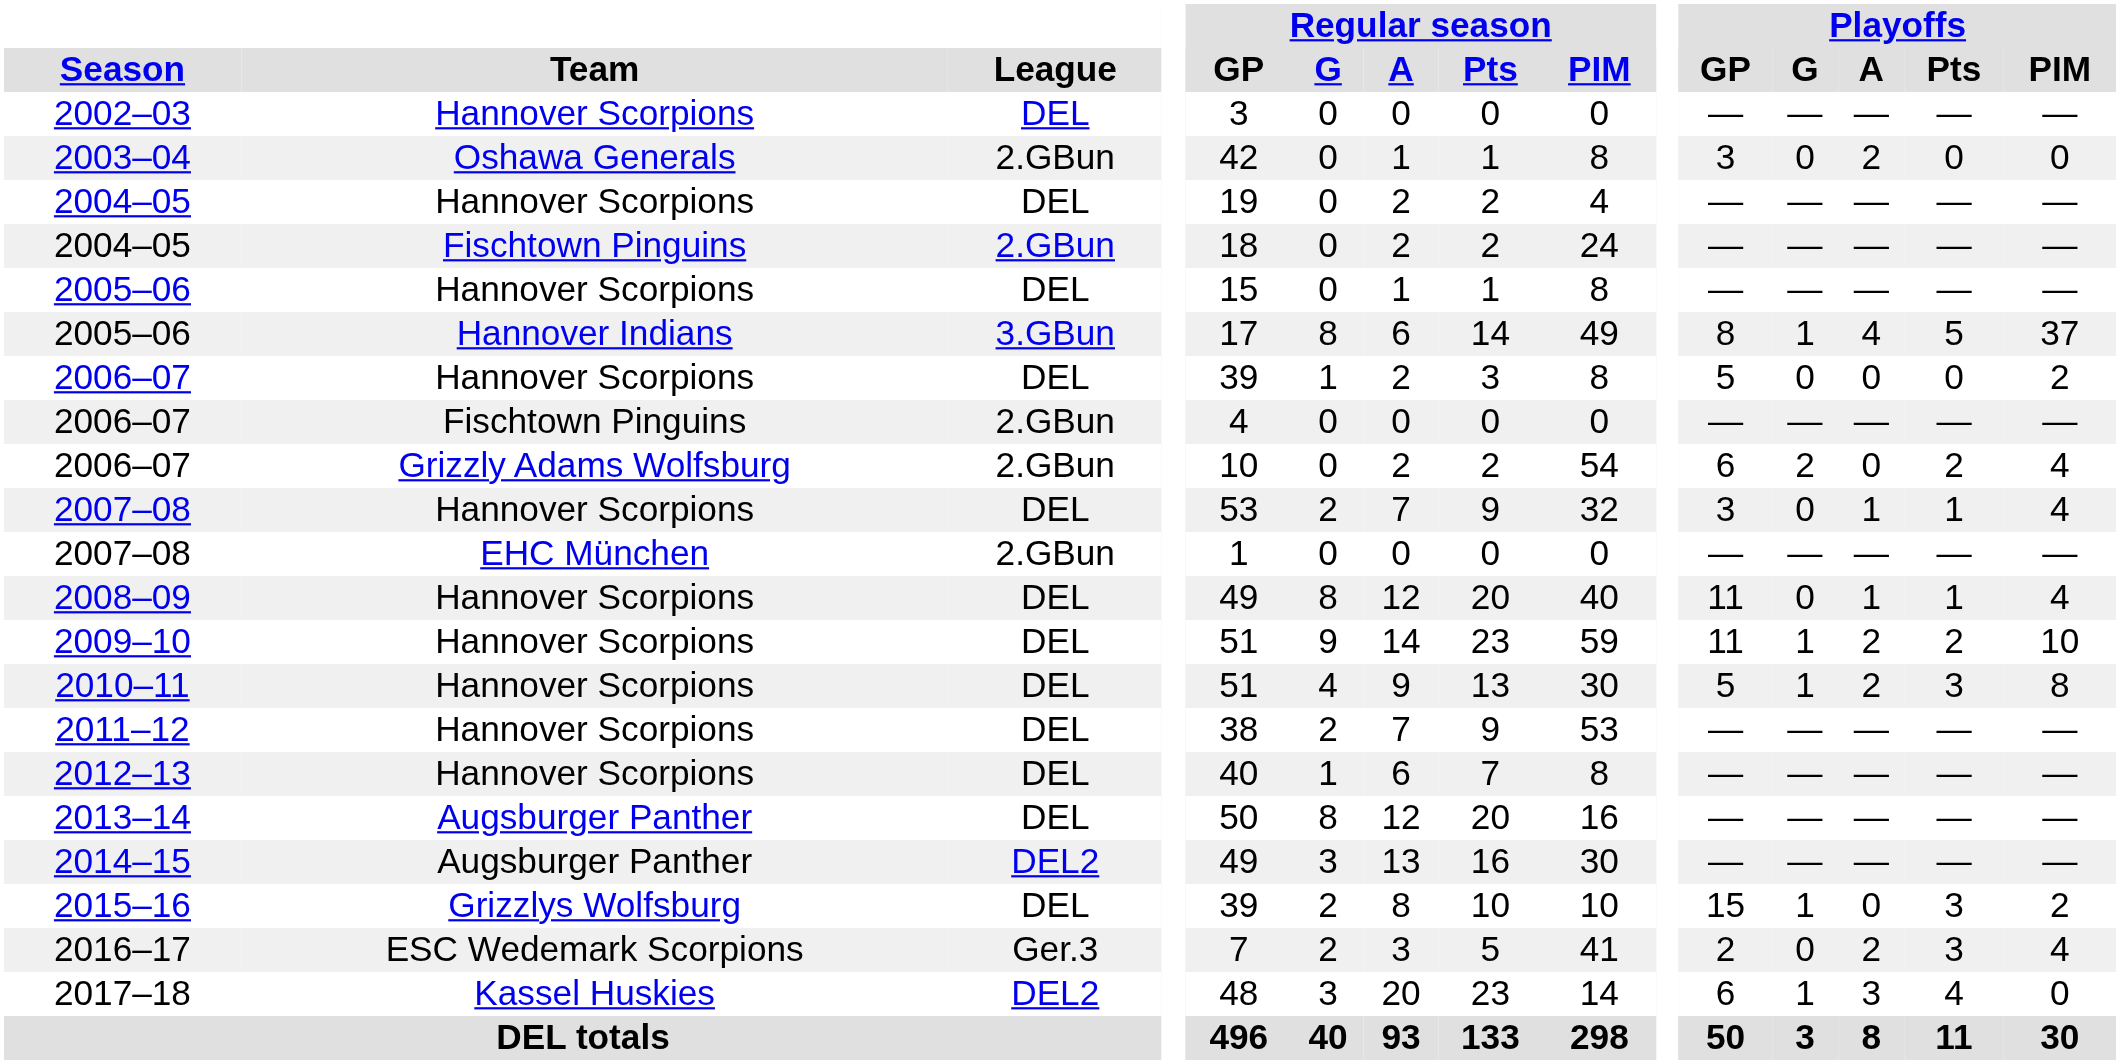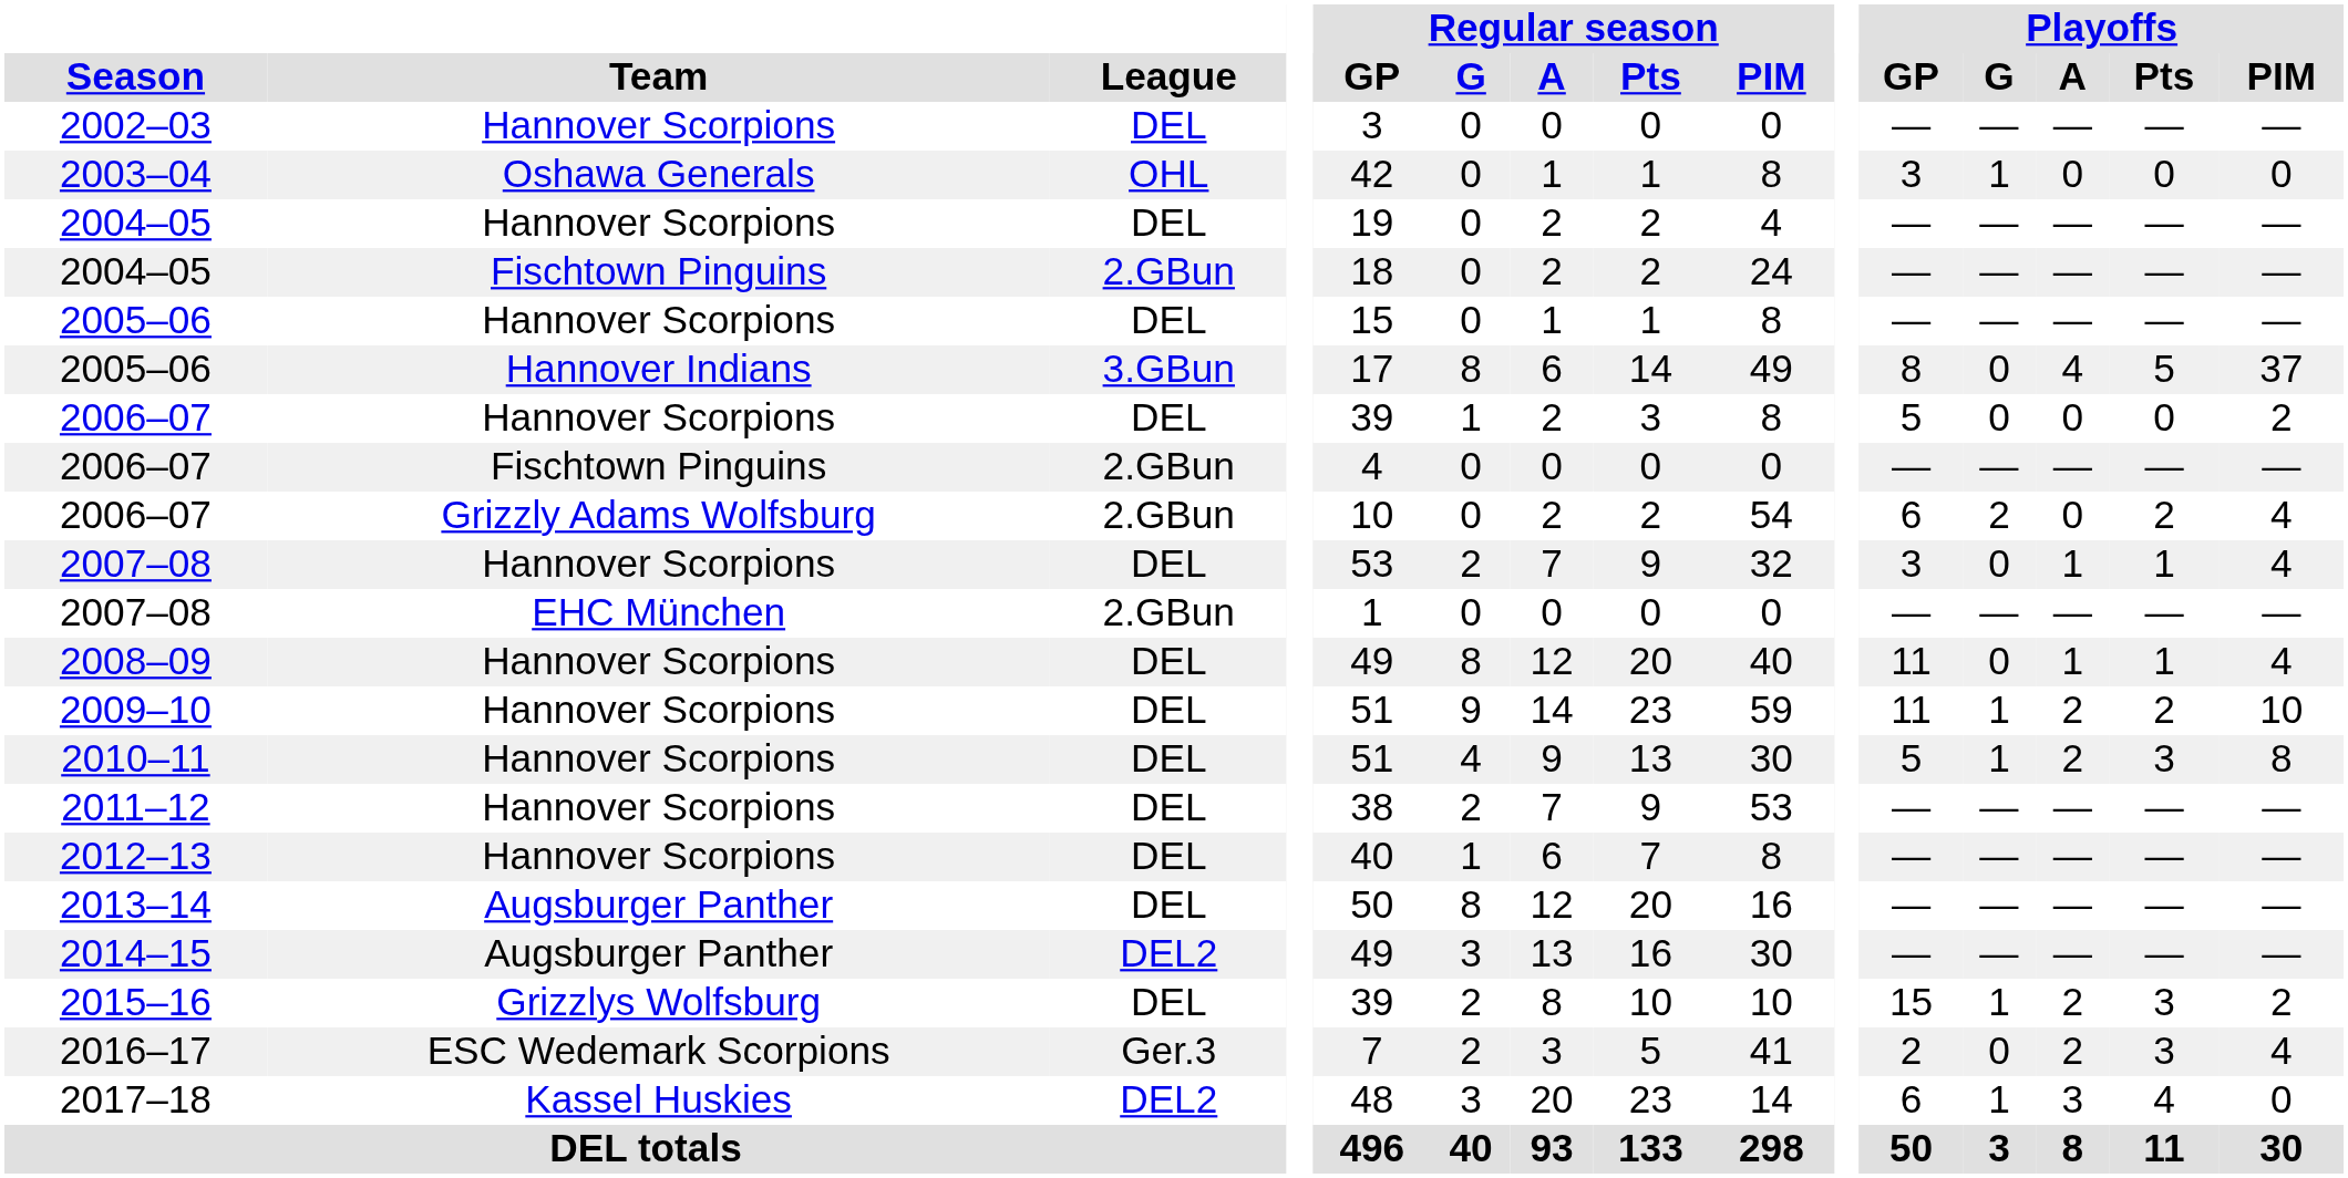 <table border="0" cellpadding="1" cellspacing="0" style="text-align:center; width:60em">
 <tr bgcolor="#e0e0e0">
 <th colspan="3" bgcolor="#ffffff"> </th>
 <th rowspan="99" bgcolor="#ffffff"> </th>
 <th colspan="5"><a href='#'>Regular season</a></th>
 <th rowspan="99" bgcolor="#ffffff"> </th>
 <th colspan="5"><a href='#'>Playoffs</a></th>
 </tr>
 <tr bgcolor="#e0e0e0">
 <th><a href='#'>Season</a></th>
 <th>Team</th>
 <th>League</th>
 <th>GP</th>
 <th><a href='#'>G</a></th>
 <th><a href='#'>A</a></th>
 <th><a href='#'>Pts</a></th>
 <th><a href='#'>PIM</a></th>
 <th>GP</th>
 <th>G</th>
 <th>A</th>
 <th>Pts</th>
 <th>PIM</th>
 </tr>
 <tr>
 <td><a href='#'>2002–03</a></td>
 <td><a href='#'>Hannover Scorpions</a></td>
 <td><a href='#'>DEL</a></td>
 <td>3</td>
 <td>0</td>
 <td>0</td>
 <td>0</td>
 <td>0</td>
 <td>—</td>
 <td>—</td>
 <td>—</td>
 <td>—</td>
 <td>—</td>
 </tr>
 <tr bgcolor="#f0f0f0">
 <td><a href='#'>2003–04</a></td>
 <td><a href='#'>Oshawa Generals</a></td>
-<td>2.GBun</td>
+<td><a href='#'>OHL</a></td>
 <td>42</td>
 <td>0</td>
 <td>1</td>
 <td>1</td>
 <td>8</td>
 <td>3</td>
+<td>1</td>
 <td>0</td>
-<td>2</td>
 <td>0</td>
 <td>0</td>
 </tr>
 <tr>
 <td><a href='#'>2004–05</a></td>
 <td>Hannover Scorpions</td>
 <td>DEL</td>
 <td>19</td>
 <td>0</td>
 <td>2</td>
 <td>2</td>
 <td>4</td>
 <td>—</td>
 <td>—</td>
 <td>—</td>
 <td>—</td>
 <td>—</td>
 </tr>
 <tr bgcolor="#f0f0f0">
 <td>2004–05</td>
 <td><a href='#'>Fischtown Pinguins</a></td>
 <td><a href='#'>2.GBun</a></td>
 <td>18</td>
 <td>0</td>
 <td>2</td>
 <td>2</td>
 <td>24</td>
 <td>—</td>
 <td>—</td>
 <td>—</td>
 <td>—</td>
 <td>—</td>
 </tr>
 <tr>
 <td><a href='#'>2005–06</a></td>
 <td>Hannover Scorpions</td>
 <td>DEL</td>
 <td>15</td>
 <td>0</td>
 <td>1</td>
 <td>1</td>
 <td>8</td>
 <td>—</td>
 <td>—</td>
 <td>—</td>
 <td>—</td>
 <td>—</td>
 </tr>
 <tr bgcolor="#f0f0f0">
 <td>2005–06</td>
 <td><a href='#'>Hannover Indians</a></td>
 <td><a href='#'>3.GBun</a></td>
 <td>17</td>
 <td>8</td>
 <td>6</td>
 <td>14</td>
 <td>49</td>
 <td>8</td>
-<td>1</td>
+<td>0</td>
 <td>4</td>
 <td>5</td>
 <td>37</td>
 </tr>
 <tr>
 <td><a href='#'>2006–07</a></td>
 <td>Hannover Scorpions</td>
 <td>DEL</td>
 <td>39</td>
 <td>1</td>
 <td>2</td>
 <td>3</td>
 <td>8</td>
 <td>5</td>
 <td>0</td>
 <td>0</td>
 <td>0</td>
 <td>2</td>
 </tr>
 <tr bgcolor="#f0f0f0">
 <td>2006–07</td>
 <td>Fischtown Pinguins</td>
 <td>2.GBun</td>
 <td>4</td>
 <td>0</td>
 <td>0</td>
 <td>0</td>
 <td>0</td>
 <td>—</td>
 <td>—</td>
 <td>—</td>
 <td>—</td>
 <td>—</td>
 </tr>
 <tr>
 <td>2006–07</td>
 <td><a href='#'>Grizzly Adams Wolfsburg</a></td>
 <td>2.GBun</td>
 <td>10</td>
 <td>0</td>
 <td>2</td>
 <td>2</td>
 <td>54</td>
 <td>6</td>
 <td>2</td>
 <td>0</td>
 <td>2</td>
 <td>4</td>
 </tr>
 <tr bgcolor="#f0f0f0">
 <td><a href='#'>2007–08</a></td>
 <td>Hannover Scorpions</td>
 <td>DEL</td>
 <td>53</td>
 <td>2</td>
 <td>7</td>
 <td>9</td>
 <td>32</td>
 <td>3</td>
 <td>0</td>
 <td>1</td>
 <td>1</td>
 <td>4</td>
 </tr>
 <tr>
 <td>2007–08</td>
 <td><a href='#'>EHC München</a></td>
 <td>2.GBun</td>
 <td>1</td>
 <td>0</td>
 <td>0</td>
 <td>0</td>
 <td>0</td>
 <td>—</td>
 <td>—</td>
 <td>—</td>
 <td>—</td>
 <td>—</td>
 </tr>
 <tr bgcolor="#f0f0f0">
 <td><a href='#'>2008–09</a></td>
 <td>Hannover Scorpions</td>
 <td>DEL</td>
 <td>49</td>
 <td>8</td>
 <td>12</td>
 <td>20</td>
 <td>40</td>
 <td>11</td>
 <td>0</td>
 <td>1</td>
 <td>1</td>
 <td>4</td>
 </tr>
 <tr>
 <td><a href='#'>2009–10</a></td>
 <td>Hannover Scorpions</td>
 <td>DEL</td>
 <td>51</td>
 <td>9</td>
 <td>14</td>
 <td>23</td>
 <td>59</td>
 <td>11</td>
 <td>1</td>
 <td>2</td>
 <td>2</td>
 <td>10</td>
 </tr>
 <tr bgcolor="#f0f0f0">
 <td><a href='#'>2010–11</a></td>
 <td>Hannover Scorpions</td>
 <td>DEL</td>
 <td>51</td>
 <td>4</td>
 <td>9</td>
 <td>13</td>
 <td>30</td>
 <td>5</td>
 <td>1</td>
 <td>2</td>
 <td>3</td>
 <td>8</td>
 </tr>
 <tr>
 <td><a href='#'>2011–12</a></td>
 <td>Hannover Scorpions</td>
 <td>DEL</td>
 <td>38</td>
 <td>2</td>
 <td>7</td>
 <td>9</td>
 <td>53</td>
 <td>—</td>
 <td>—</td>
 <td>—</td>
 <td>—</td>
 <td>—</td>
 </tr>
 <tr bgcolor="#f0f0f0">
 <td><a href='#'>2012–13</a></td>
 <td>Hannover Scorpions</td>
 <td>DEL</td>
 <td>40</td>
 <td>1</td>
 <td>6</td>
 <td>7</td>
 <td>8</td>
 <td>—</td>
 <td>—</td>
 <td>—</td>
 <td>—</td>
 <td>—</td>
 </tr>
 <tr>
 <td><a href='#'>2013–14</a></td>
 <td><a href='#'>Augsburger Panther</a></td>
 <td>DEL</td>
 <td>50</td>
 <td>8</td>
 <td>12</td>
 <td>20</td>
 <td>16</td>
 <td>—</td>
 <td>—</td>
 <td>—</td>
 <td>—</td>
 <td>—</td>
 </tr>
 <tr bgcolor="#f0f0f0">
 <td><a href='#'>2014–15</a></td>
 <td>Augsburger Panther</td>
 <td><a href='#'>DEL2</a></td>
 <td>49</td>
 <td>3</td>
 <td>13</td>
 <td>16</td>
 <td>30</td>
 <td>—</td>
 <td>—</td>
 <td>—</td>
 <td>—</td>
 <td>—</td>
 </tr>
 <tr>
 <td><a href='#'>2015–16</a></td>
 <td><a href='#'>Grizzlys Wolfsburg</a></td>
 <td>DEL</td>
 <td>39</td>
 <td>2</td>
 <td>8</td>
 <td>10</td>
 <td>10</td>
 <td>15</td>
 <td>1</td>
-<td>0</td>
+<td>2</td>
 <td>3</td>
 <td>2</td>
 </tr>
 <tr bgcolor="#f0f0f0">
 <td>2016–17</td>
 <td>ESC Wedemark Scorpions</td>
 <td>Ger.3</td>
 <td>7</td>
 <td>2</td>
 <td>3</td>
 <td>5</td>
 <td>41</td>
 <td>2</td>
 <td>0</td>
 <td>2</td>
 <td>3</td>
 <td>4</td>
 </tr>
 <tr>
 <td 2017–18 DEL2 season>2017–18</td>
 <td><a href='#'>Kassel Huskies</a></td>
 <td><a href='#'>DEL2</a></td>
 <td>48</td>
 <td>3</td>
 <td>20</td>
 <td>23</td>
 <td>14</td>
 <td>6</td>
 <td>1</td>
 <td>3</td>
 <td>4</td>
 <td>0</td>
 </tr>
 <tr ALIGN="center" bgcolor="#e0e0e0">
 <th colspan="3">DEL totals</th>
 <th ALIGN="center">496</th>
 <th ALIGN="center">40</th>
 <th ALIGN="center">93</th>
 <th ALIGN="center">133</th>
 <th ALIGN="center">298</th>
 <th ALIGN="center">50</th>
 <th ALIGN="center">3</th>
 <th ALIGN="center">8</th>
 <th ALIGN="center">11</th>
 <th ALIGN="center">30</th>
 </tr>
 </table>
